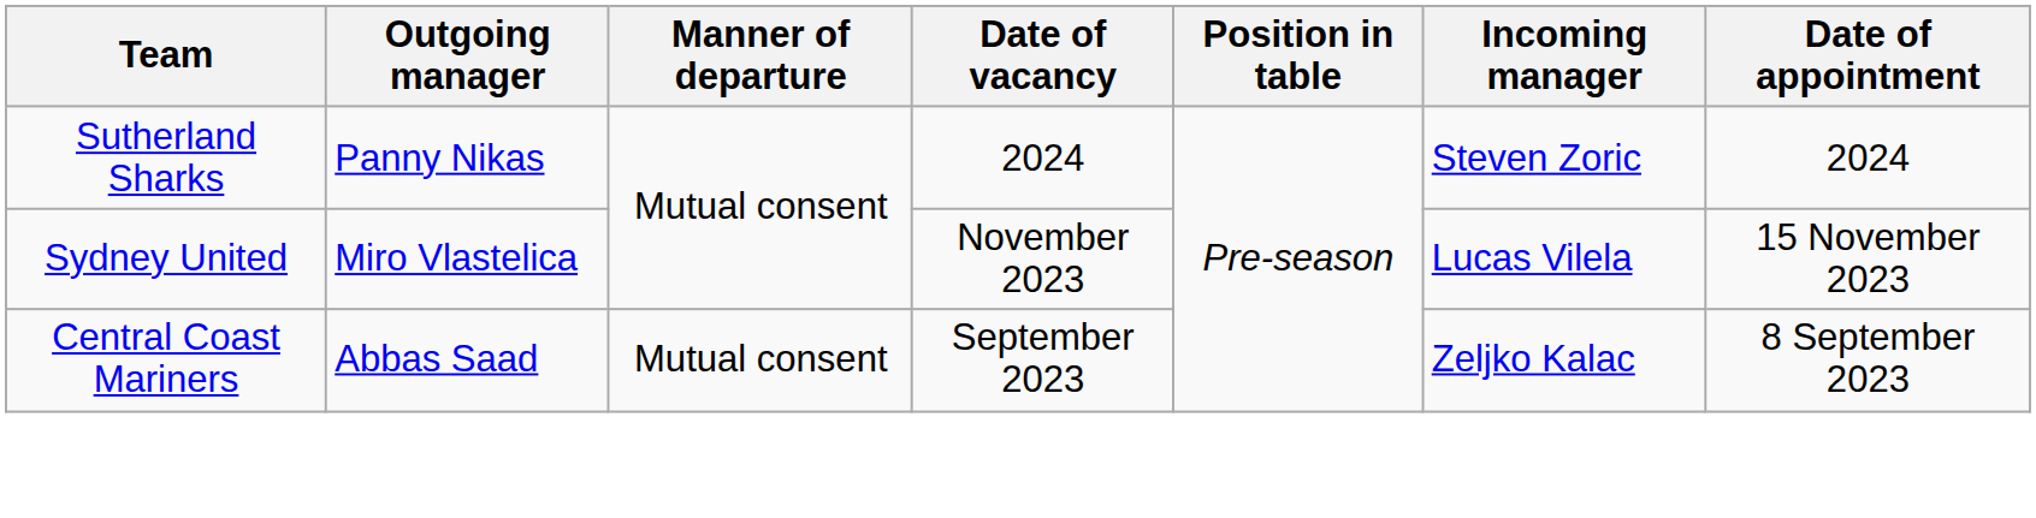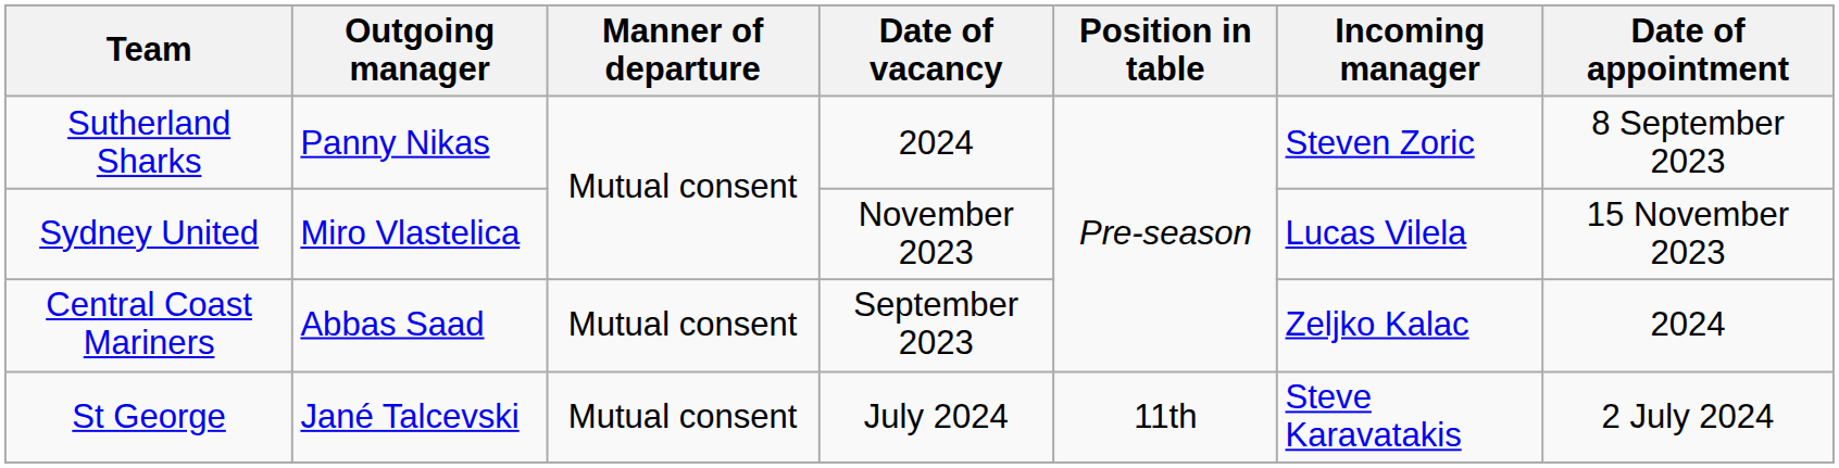 <table class="wikitable" style="text-align:center">
 <tr>
 <th>Team</th>
 <th>Outgoing manager</th>
 <th>Manner of departure</th>
 <th>Date of vacancy</th>
 <th>Position in table</th>
 <th>Incoming manager</th>
 <th>Date of appointment</th>
 </tr>
 <tr>
 <td><a href='#'>Sutherland Sharks</a></td>
 <td style="text-align:left"> <a href='#'>Panny Nikas</a></td>
 <td rowspan="2">Mutual consent</td>
 <td>2024</td>
 <td rowspan="3"><em>Pre-season</em></td>
 <td style="text-align:left"> <a href='#'>Steven Zoric</a></td>
-<td>2024</td>
+<td>8 September 2023</td>
 </tr>
 <tr>
 <td><a href='#'>Sydney United</a></td>
 <td style="text-align:left"> <a href='#'>Miro Vlastelica</a></td>
 <td>November 2023</td>
 <td style="text-align:left"> <a href='#'>Lucas Vilela</a></td>
 <td>15 November 2023</td>
 </tr>
 <tr>
 <td><a href='#'>Central Coast Mariners</a></td>
 <td style="text-align:left"> <a href='#'>Abbas Saad</a></td>
 <td>Mutual consent</td>
 <td>September 2023</td>
 <td style="text-align:left"> <a href='#'>Zeljko Kalac</a></td>
-<td>8 September 2023</td>
+<td>2024</td>
+</tr>
+<tr>
+<td><a href='#'>St George</a></td>
+<td style="text-align:left"> <a href='#'>Jané Talcevski</a></td>
+<td>Mutual consent</td>
+<td>July 2024</td>
+<td>11th</td>
+<td style="text-align:left"> <a href='#'>Steve Karavatakis</a></td>
+<td>2 July 2024</td>
 </tr>
 </table>
